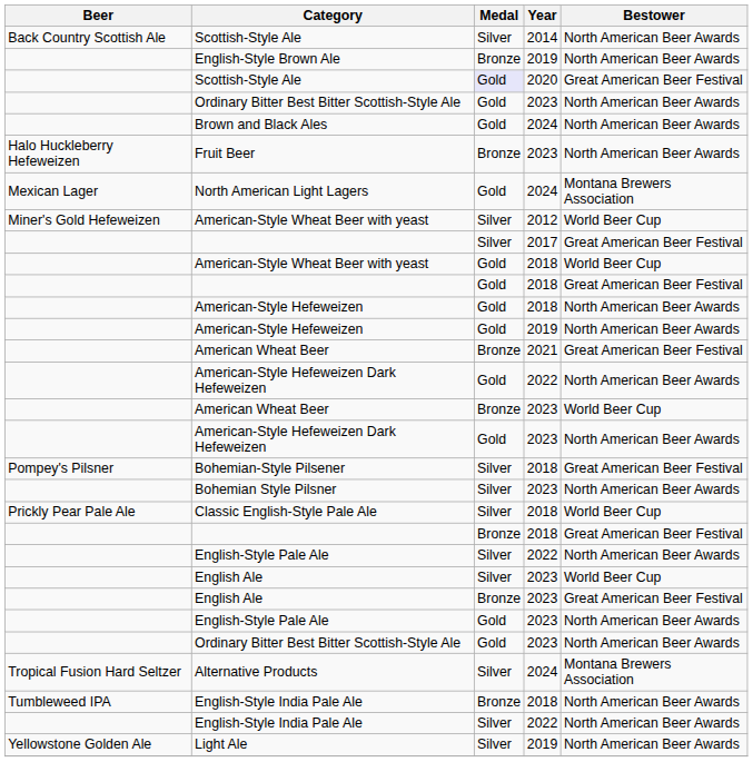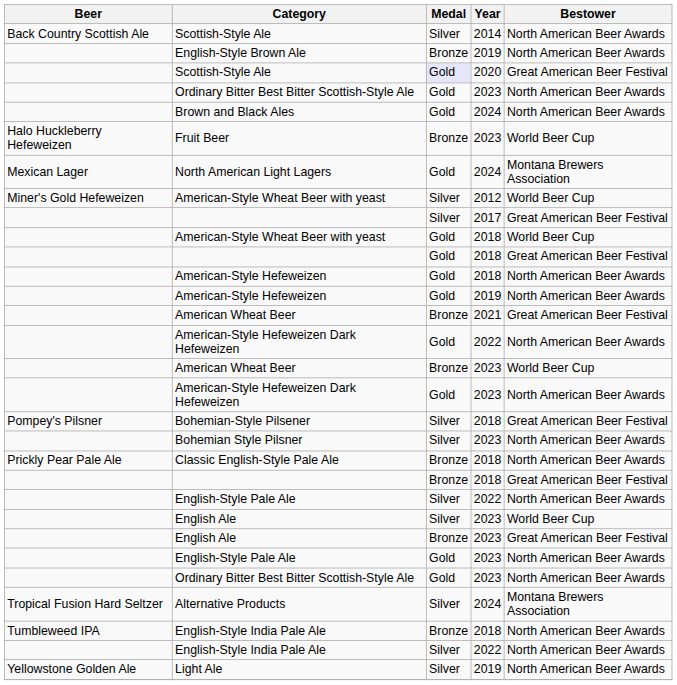 <table class="wikitable">
 <tr>
 <th>Beer</th>
 <th>Category</th>
 <th>Medal</th>
 <th>Year</th>
 <th>Bestower</th>
 </tr>
 <tr>
 <td>Back Country Scottish Ale</td>
 <td>Scottish-Style Ale</td>
 <td>Silver</td>
 <td>2014</td>
 <td>North American Beer Awards</td>
 </tr>
 <tr>
 <td></td>
 <td>English-Style Brown Ale</td>
 <td>Bronze</td>
 <td>2019</td>
 <td>North American Beer Awards</td>
 </tr>
 <tr>
 <td></td>
 <td>Scottish-Style Ale</td>
 <td style="background: lavender;">Gold</td>
 <td>2020</td>
 <td>Great American Beer Festival</td>
 </tr>
 <tr>
 <td></td>
 <td>Ordinary Bitter Best Bitter Scottish-Style Ale</td>
 <td>Gold</td>
 <td>2023</td>
 <td>North American Beer Awards</td>
 </tr>
 <tr>
 <td></td>
 <td>Brown and Black Ales</td>
 <td>Gold</td>
 <td>2024</td>
 <td>North American Beer Awards</td>
 </tr>
 <tr>
 <td>Halo Huckleberry Hefeweizen</td>
 <td>Fruit Beer</td>
 <td>Bronze</td>
 <td>2023</td>
-<td>North American Beer Awards</td>
+<td>World Beer Cup</td>
 </tr>
 <tr>
 <td>Mexican Lager</td>
 <td>North American Light Lagers</td>
 <td>Gold</td>
 <td>2024</td>
 <td>Montana Brewers Association</td>
 </tr>
 <tr>
 <td>Miner's Gold Hefeweizen</td>
 <td>American-Style Wheat Beer with yeast</td>
 <td>Silver</td>
 <td>2012</td>
 <td>World Beer Cup</td>
 </tr>
 <tr>
 <td></td>
 <td></td>
 <td>Silver</td>
 <td>2017</td>
 <td>Great American Beer Festival</td>
 </tr>
 <tr>
 <td></td>
 <td>American-Style Wheat Beer with yeast</td>
 <td>Gold</td>
 <td>2018</td>
 <td>World Beer Cup</td>
 </tr>
 <tr>
 <td></td>
 <td></td>
 <td>Gold</td>
 <td>2018</td>
 <td>Great American Beer Festival</td>
 </tr>
 <tr>
 <td></td>
 <td>American-Style Hefeweizen</td>
 <td>Gold</td>
 <td>2018</td>
 <td>North American Beer Awards</td>
 </tr>
 <tr>
 <td></td>
 <td>American-Style Hefeweizen</td>
 <td>Gold</td>
 <td>2019</td>
 <td>North American Beer Awards</td>
 </tr>
 <tr>
 <td></td>
 <td>American Wheat Beer</td>
 <td>Bronze</td>
 <td>2021</td>
 <td>Great American Beer Festival</td>
 </tr>
 <tr>
 <td></td>
 <td>American-Style Hefeweizen Dark Hefeweizen</td>
 <td>Gold</td>
 <td>2022</td>
 <td>North American Beer Awards</td>
 </tr>
 <tr>
 <td></td>
 <td>American Wheat Beer</td>
 <td>Bronze</td>
 <td>2023</td>
 <td>World Beer Cup</td>
 </tr>
 <tr>
 <td></td>
 <td>American-Style Hefeweizen Dark Hefeweizen</td>
 <td>Gold</td>
 <td>2023</td>
 <td>North American Beer Awards</td>
 </tr>
 <tr>
 <td>Pompey's Pilsner</td>
 <td>Bohemian-Style Pilsener</td>
 <td>Silver</td>
 <td>2018</td>
 <td>Great American Beer Festival</td>
 </tr>
 <tr>
 <td></td>
 <td>Bohemian Style Pilsner</td>
 <td>Silver</td>
 <td>2023</td>
 <td>North American Beer Awards</td>
 </tr>
 <tr>
 <td>Prickly Pear Pale Ale</td>
 <td>Classic English-Style Pale Ale</td>
-<td>Silver</td>
+<td>Bronze</td>
 <td>2018</td>
-<td>World Beer Cup</td>
+<td>North American Beer Awards</td>
 </tr>
 <tr>
 <td></td>
 <td></td>
 <td>Bronze</td>
 <td>2018</td>
 <td>Great American Beer Festival</td>
 </tr>
 <tr>
 <td></td>
 <td>English-Style Pale Ale</td>
 <td>Silver</td>
 <td>2022</td>
 <td>North American Beer Awards</td>
 </tr>
 <tr>
 <td></td>
 <td>English Ale</td>
 <td>Silver</td>
 <td>2023</td>
 <td>World Beer Cup</td>
 </tr>
 <tr>
 <td></td>
 <td>English Ale</td>
 <td>Bronze</td>
 <td>2023</td>
 <td>Great American Beer Festival</td>
 </tr>
 <tr>
 <td></td>
 <td>English-Style Pale Ale</td>
 <td>Gold</td>
 <td>2023</td>
 <td>North American Beer Awards</td>
 </tr>
 <tr>
 <td></td>
 <td>Ordinary Bitter Best Bitter Scottish-Style Ale</td>
 <td>Gold</td>
 <td>2023</td>
 <td>North American Beer Awards</td>
 </tr>
 <tr>
 <td>Tropical Fusion Hard Seltzer</td>
 <td>Alternative Products</td>
 <td>Silver</td>
 <td>2024</td>
 <td>Montana Brewers Association</td>
 </tr>
 <tr>
 <td>Tumbleweed IPA</td>
 <td>English-Style India Pale Ale</td>
 <td>Bronze</td>
 <td>2018</td>
 <td>North American Beer Awards</td>
 </tr>
 <tr>
 <td></td>
 <td>English-Style India Pale Ale</td>
 <td>Silver</td>
 <td>2022</td>
 <td>North American Beer Awards</td>
 </tr>
 <tr>
 <td>Yellowstone Golden Ale</td>
 <td>Light Ale</td>
 <td>Silver</td>
 <td>2019</td>
 <td>North American Beer Awards</td>
 </tr>
 <tr>
 </tr>
 </table>
